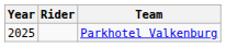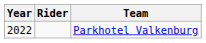 <table class="wikitable">
 <tr>
 <th>Year</th>
 <th>Rider</th>
 <th>Team</th>
 </tr>
 <tr>
-<td>2025</td>
+<td>2022</td>
 <td></td>
 <td><a href='#'>Parkhotel Valkenburg</a></td>
 </tr>
 </table>
